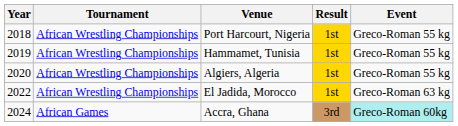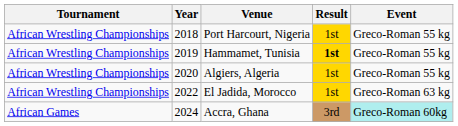 <table class="wikitable" style="font-size:95%;">
 <tr>
+<th>Tournament</th>
 <th>Year</th>
-<th>Tournament</th>
 <th>Venue</th>
 <th>Result</th>
 <th>Event</th>
 </tr>
 <tr>
+<td><a href='#'>African Wrestling Championships</a></td>
 <td>2018</td>
-<td><a href='#'>African Wrestling Championships</a></td>
 <td>Port Harcourt, Nigeria</td>
 <td align="center" bgcolor="gold">1st</td>
 <td>Greco-Roman 55 kg</td>
 </tr>
 <tr>
+<td><a href='#'>African Wrestling Championships</a></td>
 <td>2019</td>
-<td><a href='#'>African Wrestling Championships</a></td>
 <td>Hammamet, Tunisia</td>
-<td align="center" bgcolor="gold">1st</td>
+<td align="center" bgcolor="gold"><strong>1st</strong></td>
 <td>Greco-Roman 55 kg</td>
 </tr>
 <tr>
+<td><a href='#'>African Wrestling Championships</a></td>
 <td>2020</td>
-<td><a href='#'>African Wrestling Championships</a></td>
 <td>Algiers, Algeria</td>
 <td align="center" bgcolor="gold">1st</td>
 <td>Greco-Roman 55 kg</td>
 </tr>
 <tr>
+<td><a href='#'>African Wrestling Championships</a></td>
 <td>2022</td>
-<td><a href='#'>African Wrestling Championships</a></td>
 <td>El Jadida, Morocco</td>
 <td align="center" bgcolor="gold">1st</td>
 <td>Greco-Roman 63 kg</td>
 </tr>
 <tr>
+<td><a href='#'>African Games</a></td>
 <td>2024</td>
-<td><a href='#'>African Games</a></td>
 <td>Accra, Ghana</td>
 <td align="center" bgcolor="cc9966">3rd</td>
 <td style="background: paleturquoise;">Greco-Roman 60kg</td>
 </tr>
 </table>
